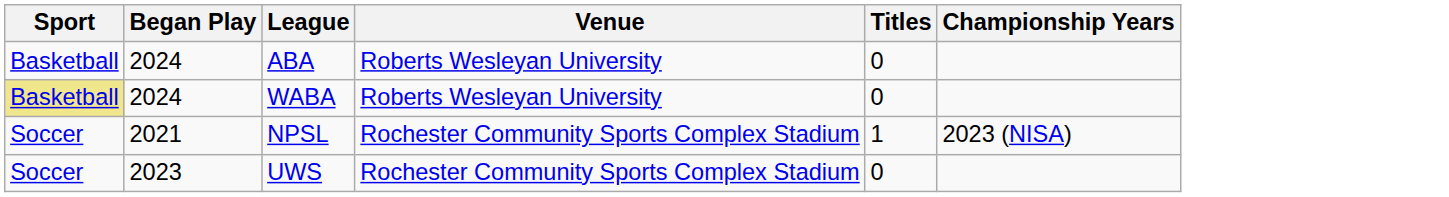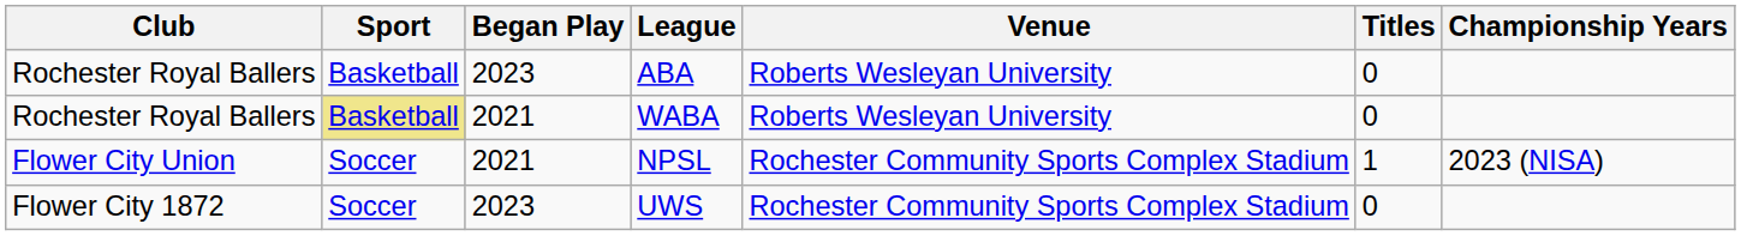 <table class="wikitable">
 <tr>
+<th>Club</th>
 <th>Sport</th>
 <th>Began Play</th>
 <th>League</th>
 <th>Venue</th>
 <th>Titles</th>
 <th>Championship Years</th>
 </tr>
 <tr>
+<td>Rochester Royal Ballers</td>
 <td><a href='#'>Basketball</a></td>
-<td>2024</td>
+<td>2023</td>
 <td><a href='#'>ABA</a></td>
 <td><a href='#'>Roberts Wesleyan University</a></td>
 <td>0</td>
 <td></td>
 </tr>
 <tr>
+<td>Rochester Royal Ballers</td>
 <td style="background: khaki;"><a href='#'>Basketball</a></td>
-<td>2024</td>
+<td>2021</td>
 <td><a href='#'>WABA</a></td>
 <td><a href='#'>Roberts Wesleyan University</a></td>
 <td>0</td>
 <td></td>
 </tr>
 <tr>
+<td><a href='#'>Flower City Union</a></td>
 <td><a href='#'>Soccer</a></td>
 <td>2021</td>
 <td><a href='#'>NPSL</a></td>
 <td><a href='#'>Rochester Community Sports Complex Stadium</a></td>
 <td>1</td>
 <td>2023 (<a href='#'>NISA</a>)</td>
 </tr>
 <tr>
+<td>Flower City 1872</td>
 <td><a href='#'>Soccer</a></td>
 <td>2023</td>
 <td><a href='#'>UWS</a></td>
 <td><a href='#'>Rochester Community Sports Complex Stadium</a></td>
 <td>0</td>
 <td></td>
 </tr>
 </table>
